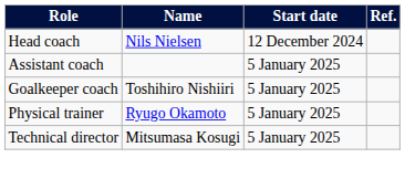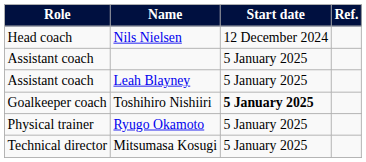 <table class="wikitable">
 <tr>
 <th style="background:#001040;color:white">Role</th>
 <th style="background:#001040;color:white">Name</th>
 <th style="background:#001040;color:white">Start date</th>
 <th style="background:#001040;color:white">Ref.</th>
 </tr>
 <tr>
 <td>Head coach</td>
 <td> <a href='#'>Nils Nielsen</a></td>
 <td>12 December 2024</td>
 <td></td>
 </tr>
 <tr>
 <td>Assistant coach</td>
 <td> </td>
 <td>5 January 2025</td>
 <td></td>
 </tr>
 <tr>
+<td>Assistant coach</td>
+<td> <a href='#'>Leah Blayney</a></td>
+<td>5 January 2025</td>
+<td></td>
+</tr>
+<tr>
 <td>Goalkeeper coach</td>
 <td> Toshihiro Nishiiri</td>
-<td>5 January 2025</td>
+<td><strong>5 January 2025</strong></td>
 <td></td>
 </tr>
 <tr>
 <td>Physical trainer</td>
 <td> <a href='#'>Ryugo Okamoto</a></td>
 <td>5 January 2025</td>
 <td></td>
 </tr>
 <tr>
 <td>Technical director</td>
 <td> Mitsumasa Kosugi</td>
 <td>5 January 2025</td>
 <td></td>
 </tr>
 </table>
